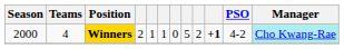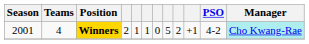 <table class="wikitable" style="text-align:center">
 <tr>
 <th>Season</th>
 <th>Teams</th>
 <th>Position</th>
 <th></th>
 <th></th>
 <th></th>
 <th></th>
 <th></th>
 <th></th>
 <th></th>
 <th><a href='#'>PSO</a></th>
 <th>Manager</th>
 </tr>
 <tr>
-<td>2000</td>
+<td>2001</td>
 <td>4</td>
 <td bgcolor=gold><strong>Winners</strong></td>
 <td>2</td>
 <td>1</td>
 <td>1</td>
 <td>0</td>
 <td>5</td>
 <td>2</td>
-<td align=right><strong>+1</strong></td>
+<td align=right>+1</td>
 <td>4-2 </td>
 <td style="background: paleturquoise;"> <a href='#'>Cho Kwang-Rae</a></td>
 </tr>
 <tr>
 </tr>
 </table>
